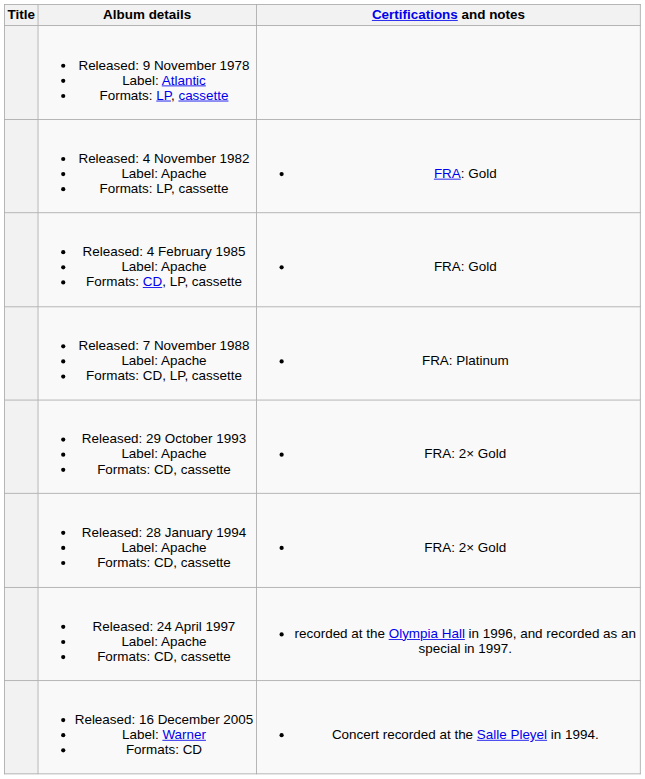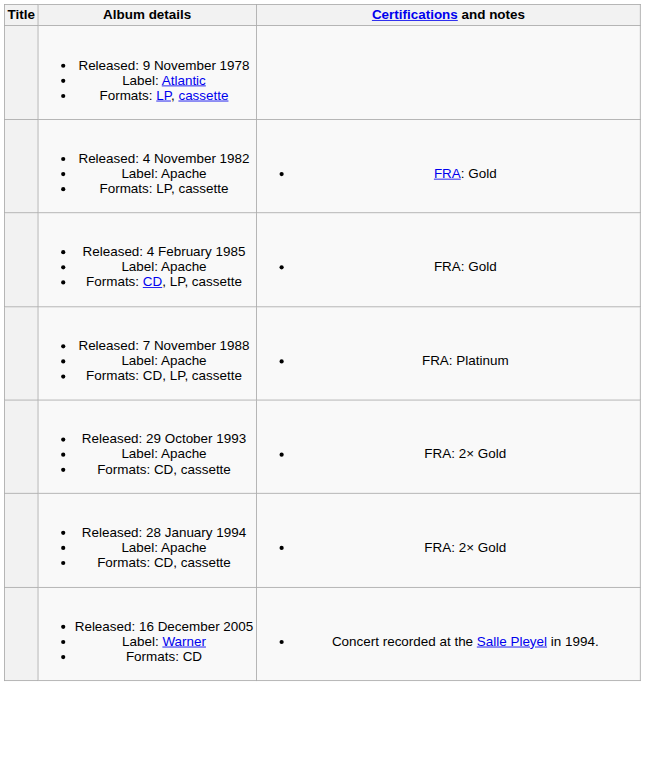 <table class="wikitable plainrowheaders" style="text-align:center;">
 <tr>
 <th scope="col">Title</th>
 <th scope="col">Album details</th>
 <th scope="col" width="450px"><a href='#'>Certifications</a> and notes</th>
 </tr>
 <tr>
 <th scope="row"></th>
 <td><br><ul><li>Released: 9 November 1978</li><li>Label: <a href='#'>Atlantic</a></li><li>Formats: <a href='#'>LP</a>, <a href='#'>cassette</a></li></ul></td>
 <td></td>
 </tr>
 <tr>
 <th scope="row"></th>
 <td><br><ul><li>Released: 4 November 1982</li><li>Label: Apache</li><li>Formats: LP, cassette</li></ul></td>
 <td><br><ul><li><a href='#'>FRA</a>: Gold</li></ul></td>
 </tr>
 <tr>
 <th scope="row"></th>
 <td><br><ul><li>Released: 4 February 1985</li><li>Label: Apache</li><li>Formats: <a href='#'>CD</a>, LP, cassette</li></ul></td>
 <td><br><ul><li>FRA: Gold</li></ul></td>
 </tr>
 <tr>
 <th scope="row"></th>
 <td><br><ul><li>Released: 7 November 1988</li><li>Label: Apache</li><li>Formats: CD, LP, cassette</li></ul></td>
 <td><br><ul><li>FRA: Platinum</li></ul></td>
 </tr>
 <tr>
 <th scope="row"></th>
 <td><br><ul><li>Released: 29 October 1993</li><li>Label: Apache</li><li>Formats: CD, cassette</li></ul></td>
 <td><br><ul><li>FRA: 2× Gold</li></ul></td>
 </tr>
 <tr>
 <th scope="row"></th>
 <td><br><ul><li>Released: 28 January 1994</li><li>Label: Apache</li><li>Formats: CD, cassette</li></ul></td>
 <td><br><ul><li>FRA: 2× Gold</li></ul></td>
 </tr>
 <tr>
 <th scope="row"></th>
-<td><br><ul><li>Released: 24 April 1997</li><li>Label: Apache</li><li>Formats: CD, cassette</li></ul></td>
-<td><br><ul><li> recorded at the <a href='#'>Olympia Hall</a> in 1996, and  recorded as an  special in 1997.</li></ul></td>
-</tr>
-<tr>
-<th scope="row"></th>
 <td><br><ul><li>Released: 16 December 2005</li><li>Label: <a href='#'>Warner</a></li><li>Formats: CD</li></ul></td>
 <td><br><ul><li>Concert recorded at the <a href='#'>Salle Pleyel</a> in 1994.</li></ul></td>
 </tr>
 </table>
